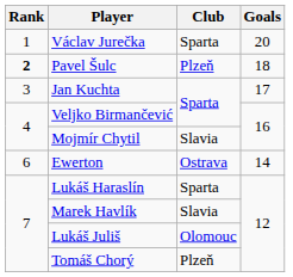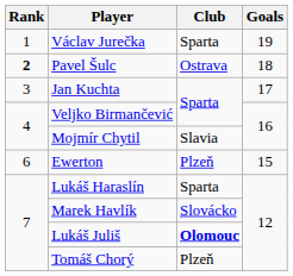 <table class="wikitable" style="text-align: center;">
 <tr>
 <th>Rank</th>
 <th>Player</th>
 <th>Club</th>
 <th>Goals</th>
 </tr>
 <tr>
 <td>1</td>
 <td align="left"> <a href='#'>Václav Jurečka</a></td>
 <td align="left">Sparta</td>
-<td>20</td>
+<td>19</td>
 </tr>
 <tr>
 <td><strong>2</strong></td>
 <td align="left"> <a href='#'>Pavel Šulc</a></td>
-<td align="left"><a href='#'>Plzeň</a></td>
+<td align="left"><a href='#'>Ostrava</a></td>
 <td>18</td>
 </tr>
 <tr>
 <td>3</td>
 <td align="left"> <a href='#'>Jan Kuchta</a></td>
 <td rowspan="2" align="left"><a href='#'>Sparta</a></td>
 <td>17</td>
 </tr>
 <tr>
 <td rowspan=2>4</td>
 <td align="left"> <a href='#'>Veljko Birmančević</a></td>
 <td rowspan=2>16</td>
 </tr>
 <tr>
 <td align="left"> <a href='#'>Mojmír Chytil</a></td>
 <td align="left">Slavia</td>
 </tr>
 <tr>
 <td>6</td>
 <td align="left"> <a href='#'>Ewerton</a></td>
-<td align="left"><a href='#'>Ostrava</a></td>
-<td>14</td>
+<td align="left"><a href='#'>Plzeň</a></td>
+<td>15</td>
 </tr>
 <tr>
 <td rowspan=4>7</td>
 <td align="left"> <a href='#'>Lukáš Haraslín</a></td>
 <td align="left">Sparta</td>
 <td rowspan=4>12</td>
 </tr>
 <tr>
 <td align="left"> <a href='#'>Marek Havlík</a></td>
-<td align="left">Slavia</td>
+<td align="left"><a href='#'>Slovácko</a></td>
 </tr>
 <tr>
 <td align="left"> <a href='#'>Lukáš Juliš</a></td>
-<td align="left"><a href='#'>Olomouc</a></td>
+<td align="left"><strong><a href='#'>Olomouc</a></strong></td>
 </tr>
 <tr>
 <td align="left"> <a href='#'>Tomáš Chorý</a></td>
 <td align="left">Plzeň</td>
 </tr>
 </table>
